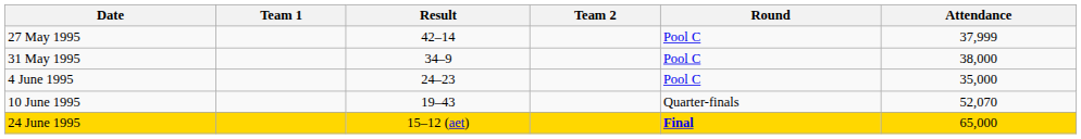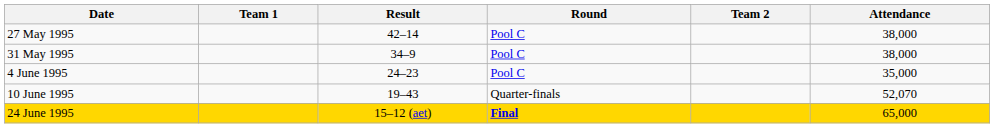 <table class="wikitable" style="text-align: left;" width="100%">
 <tr>
 <th>Date</th>
 <th>Team 1</th>
 <th>Result</th>
+<th>Round</th>
 <th>Team 2</th>
-<th>Round</th>
 <th>Attendance</th>
 </tr>
 <tr>
 <td>27 May 1995</td>
 <td></td>
 <td style="text-align:center;">42–14</td>
+<td><a href='#'>Pool C</a></td>
 <td></td>
-<td><a href='#'>Pool C</a></td>
-<td style="text-align:center;">37,999</td>
+<td style="text-align:center;">38,000</td>
 </tr>
 <tr>
 <td>31 May 1995</td>
 <td></td>
 <td style="text-align:center;">34–9</td>
+<td><a href='#'>Pool C</a></td>
 <td></td>
-<td><a href='#'>Pool C</a></td>
 <td style="text-align:center;">38,000</td>
 </tr>
 <tr>
 <td>4 June 1995</td>
 <td></td>
 <td style="text-align:center;">24–23</td>
+<td><a href='#'>Pool C</a></td>
 <td></td>
-<td><a href='#'>Pool C</a></td>
 <td style="text-align:center;">35,000</td>
 </tr>
 <tr>
 <td>10 June 1995</td>
 <td></td>
 <td style="text-align:center;">19–43</td>
+<td>Quarter-finals</td>
 <td></td>
-<td>Quarter-finals</td>
 <td style="text-align:center;">52,070</td>
 </tr>
 <tr bgcolor=gold>
 <td>24 June 1995</td>
 <td></td>
 <td style="text-align:center;">15–12 (<a href='#'>aet</a>)</td>
+<td><strong><a href='#'>Final</a></strong></td>
 <td></td>
-<td><strong><a href='#'>Final</a></strong></td>
 <td style="text-align:center;">65,000</td>
 </tr>
 </table>
